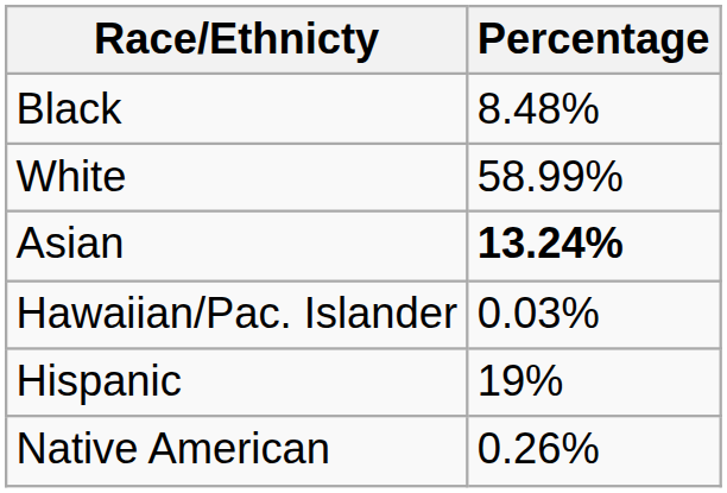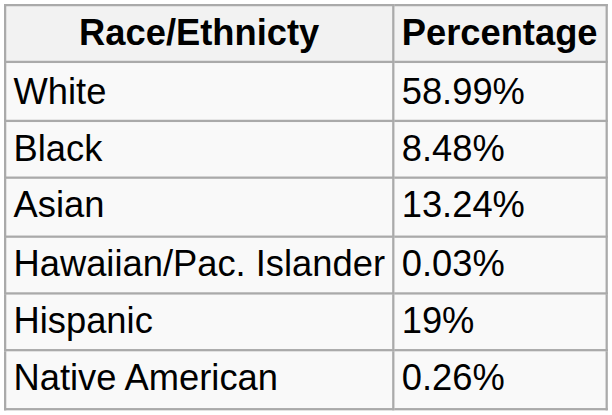 <table class="wikitable sortable">
 <tr>
 <th>Race/Ethnicty</th>
 <th>Percentage</th>
 </tr>
 <tr>
+<td>White</td>
+<td>58.99%</td>
+</tr>
+<tr>
 <td>Black</td>
 <td>8.48%</td>
 </tr>
 <tr>
-<td>White</td>
-<td>58.99%</td>
-</tr>
-<tr>
 <td>Asian</td>
-<td><strong>13.24%</strong></td>
+<td>13.24%</td>
 </tr>
 <tr>
 <td>Hawaiian/Pac. Islander</td>
 <td>0.03%</td>
 </tr>
 <tr>
 <td>Hispanic</td>
 <td>19%</td>
 </tr>
 <tr>
 <td>Native American</td>
 <td>0.26%</td>
 </tr>
 </table>
